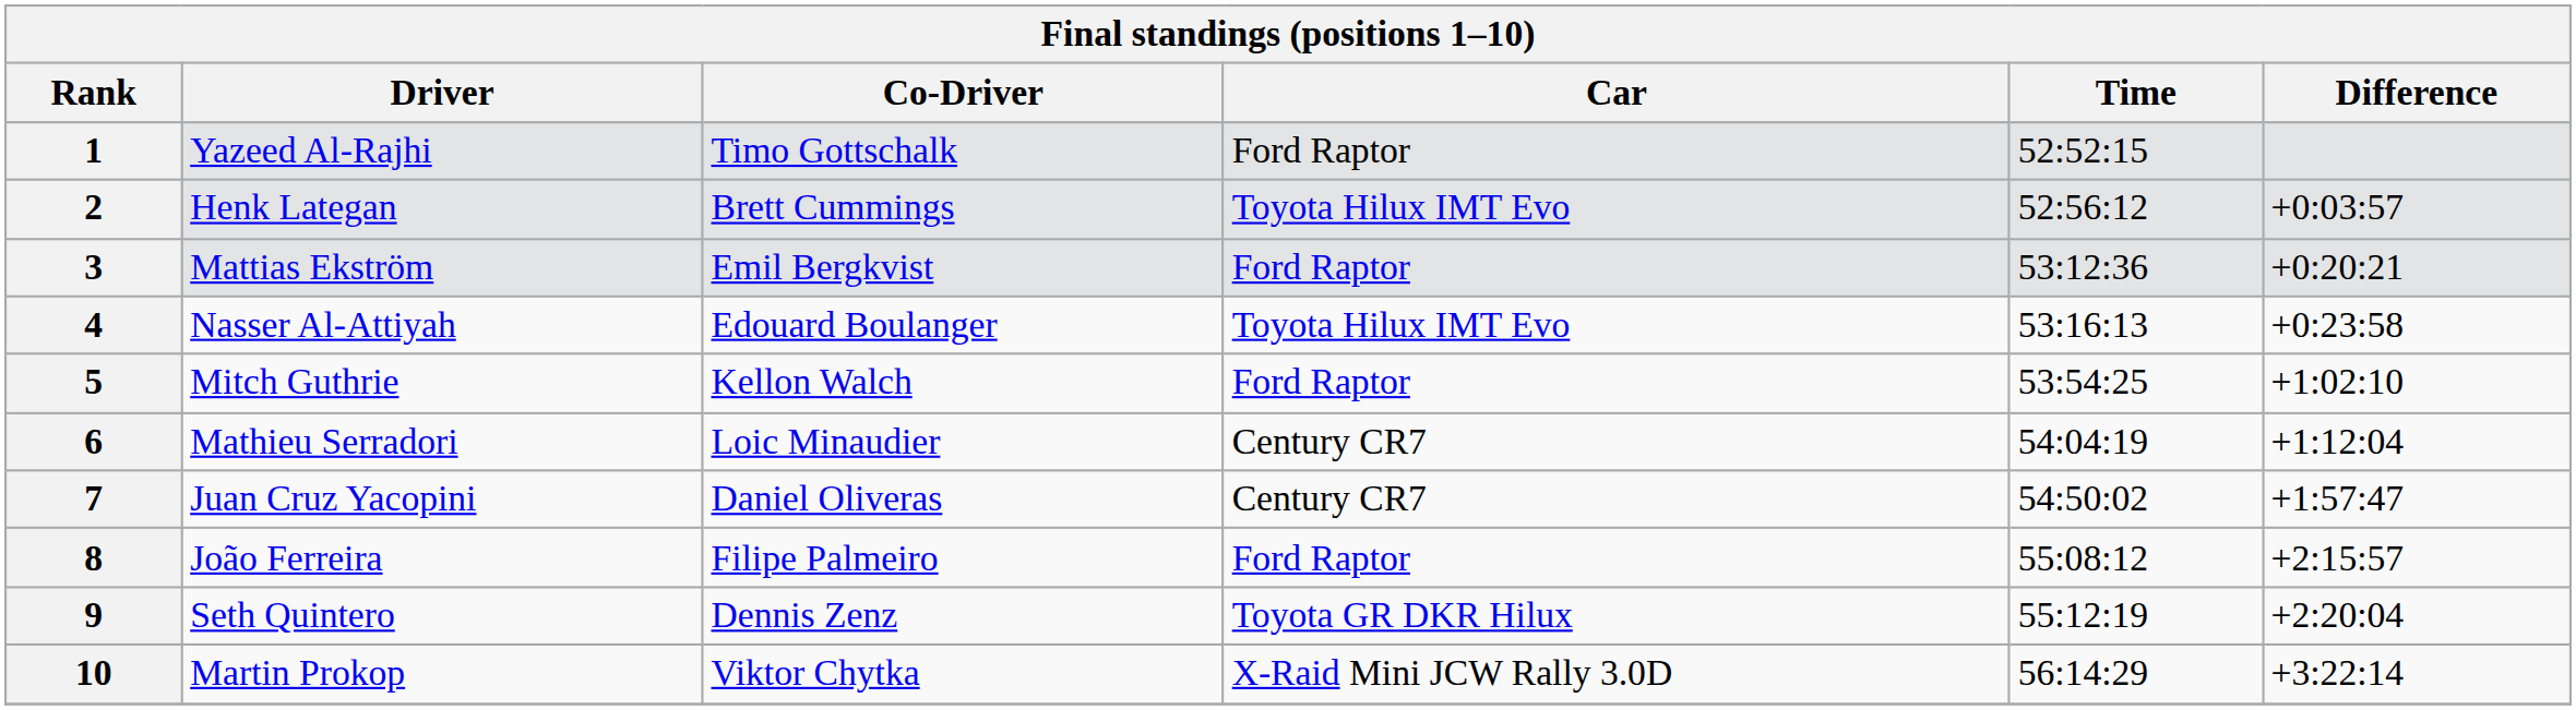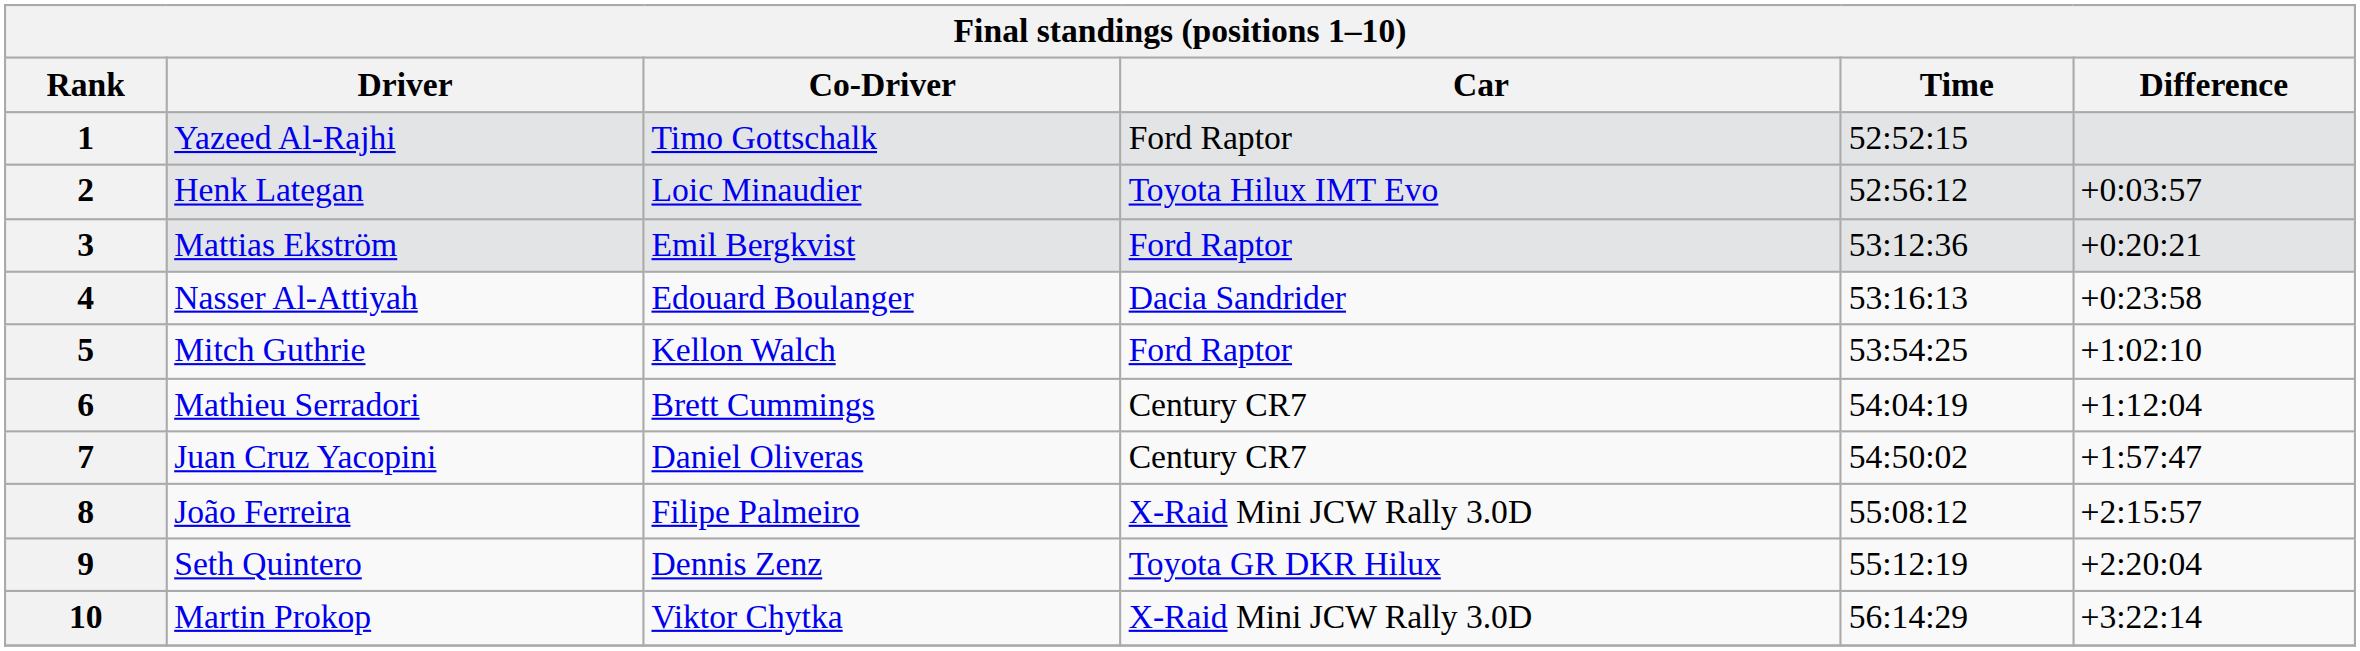 <table class="wikitable" style="width:70em;margin-bottom:0;">
 <tr>
 <th colspan=6>Final standings (positions 1–10)</th>
 </tr>
 <tr>
 <th>Rank</th>
 <th>Driver</th>
 <th>Co-Driver</th>
 <th>Car</th>
 <th>Time</th>
 <th>Difference</th>
 </tr>
 <tr style="background:#e3e4e5;">
 <th>1</th>
 <td> <a href='#'>Yazeed Al-Rajhi</a></td>
 <td> <a href='#'>Timo Gottschalk</a></td>
 <td>Ford Raptor</td>
 <td>52:52:15</td>
 <td></td>
 </tr>
 <tr style="background:#e3e4e5;">
 <th>2</th>
 <td> <a href='#'>Henk Lategan</a></td>
-<td> <a href='#'>Brett Cummings</a></td>
+<td> <a href='#'>Loic Minaudier</a></td>
 <td><a href='#'>Toyota Hilux IMT Evo</a></td>
 <td>52:56:12</td>
 <td>+0:03:57</td>
 </tr>
 <tr style="background:#e3e4e5;">
 <th>3</th>
 <td> <a href='#'>Mattias Ekström</a></td>
 <td> <a href='#'>Emil Bergkvist</a></td>
 <td><a href='#'>Ford Raptor</a></td>
 <td>53:12:36</td>
 <td>+0:20:21</td>
 </tr>
 <tr>
 <th>4</th>
 <td> <a href='#'>Nasser Al-Attiyah</a></td>
 <td> <a href='#'>Edouard Boulanger</a></td>
-<td><a href='#'>Toyota Hilux IMT Evo</a></td>
+<td><a href='#'>Dacia Sandrider</a></td>
 <td>53:16:13</td>
 <td>+0:23:58</td>
 </tr>
 <tr>
 <th>5</th>
 <td> <a href='#'>Mitch Guthrie</a></td>
 <td> <a href='#'>Kellon Walch</a></td>
 <td><a href='#'>Ford Raptor</a></td>
 <td>53:54:25</td>
 <td>+1:02:10</td>
 </tr>
 <tr>
 <th>6</th>
 <td> <a href='#'>Mathieu Serradori</a></td>
-<td> <a href='#'>Loic Minaudier</a></td>
+<td> <a href='#'>Brett Cummings</a></td>
 <td>Century CR7</td>
 <td>54:04:19</td>
 <td>+1:12:04</td>
 </tr>
 <tr>
 <th>7</th>
 <td> <a href='#'>Juan Cruz Yacopini</a></td>
 <td> <a href='#'>Daniel Oliveras</a></td>
 <td>Century CR7</td>
 <td>54:50:02</td>
 <td>+1:57:47</td>
 </tr>
 <tr>
 <th>8</th>
 <td> <a href='#'>João Ferreira</a></td>
 <td> <a href='#'>Filipe Palmeiro</a></td>
-<td><a href='#'>Ford Raptor</a></td>
+<td><a href='#'>X-Raid</a> Mini JCW Rally 3.0D</td>
 <td>55:08:12</td>
 <td>+2:15:57</td>
 </tr>
 <tr>
 <th>9</th>
 <td> <a href='#'>Seth Quintero</a></td>
 <td> <a href='#'>Dennis Zenz</a></td>
 <td><a href='#'>Toyota GR DKR Hilux</a></td>
 <td>55:12:19</td>
 <td>+2:20:04</td>
 </tr>
 <tr>
 <th>10</th>
 <td> <a href='#'>Martin Prokop</a></td>
 <td> <a href='#'>Viktor Chytka</a></td>
 <td><a href='#'>X-Raid</a> Mini JCW Rally 3.0D</td>
 <td>56:14:29</td>
 <td>+3:22:14</td>
 </tr>
 <tr>
 </tr>
 </table>
